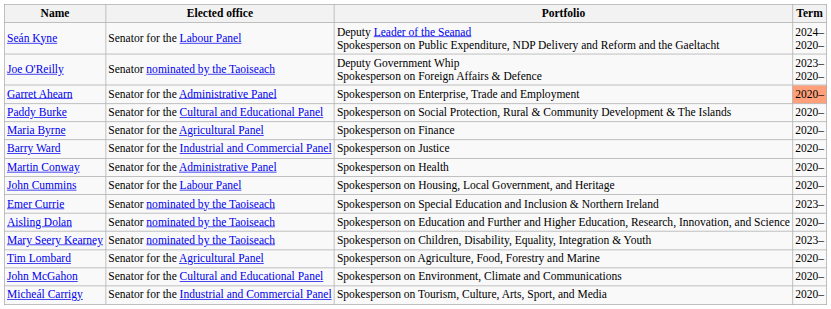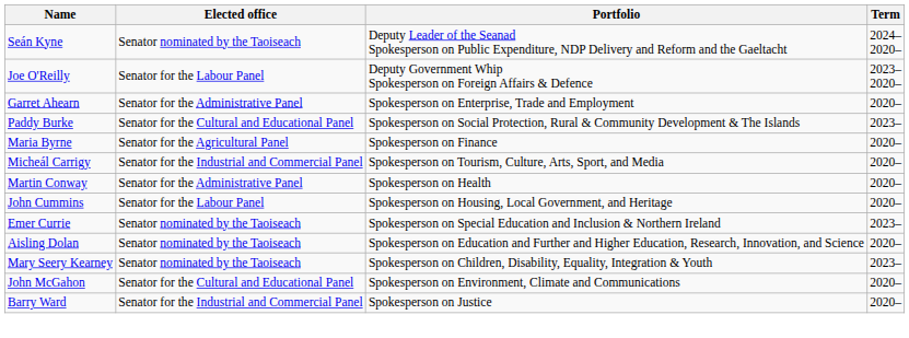 <table class="wikitable">
 <tr>
 <th>Name</th>
 <th>Elected office</th>
 <th>Portfolio</th>
 <th>Term</th>
 </tr>
 <tr>
 <td><a href='#'>Seán Kyne</a></td>
-<td>Senator for the <a href='#'>Labour Panel</a></td>
+<td>Senator <a href='#'>nominated by the Taoiseach</a></td>
 <td>Deputy <a href='#'>Leader of the Seanad</a><br>Spokesperson on Public Expenditure, NDP Delivery and Reform and the Gaeltacht</td>
 <td>2024–<br>2020–</td>
 </tr>
 <tr>
 <td><a href='#'>Joe O'Reilly</a></td>
-<td>Senator <a href='#'>nominated by the Taoiseach</a></td>
+<td>Senator for the <a href='#'>Labour Panel</a></td>
 <td>Deputy Government Whip<br>Spokesperson on Foreign Affairs & Defence</td>
 <td>2023–<br>2020–</td>
 </tr>
 <tr>
 <td><a href='#'>Garret Ahearn</a></td>
 <td>Senator for the <a href='#'>Administrative Panel</a></td>
 <td>Spokesperson on Enterprise, Trade and Employment</td>
-<td style="background: lightsalmon;">2020–</td>
+<td>2020–</td>
 </tr>
 <tr>
 <td><a href='#'>Paddy Burke</a></td>
 <td>Senator for the <a href='#'>Cultural and Educational Panel</a></td>
 <td>Spokesperson on Social Protection, Rural & Community Development & The Islands</td>
-<td>2020–</td>
+<td>2023–</td>
 </tr>
 <tr>
 <td><a href='#'>Maria Byrne</a></td>
 <td>Senator for the <a href='#'>Agricultural Panel</a></td>
 <td>Spokesperson on Finance</td>
 <td>2020–</td>
 </tr>
 <tr>
-<td><a href='#'>Barry Ward</a></td>
+<td><a href='#'>Micheál Carrigy</a></td>
 <td>Senator for the <a href='#'>Industrial and Commercial Panel</a></td>
-<td>Spokesperson on Justice</td>
+<td>Spokesperson on Tourism, Culture, Arts, Sport, and Media</td>
 <td>2020–</td>
 </tr>
 <tr>
 <td><a href='#'>Martin Conway</a></td>
 <td>Senator for the <a href='#'>Administrative Panel</a></td>
 <td>Spokesperson on Health</td>
 <td>2020–</td>
 </tr>
 <tr>
 <td><a href='#'>John Cummins</a></td>
 <td>Senator for the <a href='#'>Labour Panel</a></td>
 <td>Spokesperson on Housing, Local Government, and Heritage</td>
 <td>2020–</td>
 </tr>
 <tr>
 <td><a href='#'>Emer Currie</a></td>
 <td>Senator <a href='#'>nominated by the Taoiseach</a></td>
 <td>Spokesperson on Special Education and Inclusion & Northern Ireland</td>
 <td>2023–</td>
 </tr>
 <tr>
 <td><a href='#'>Aisling Dolan</a></td>
 <td>Senator <a href='#'>nominated by the Taoiseach</a></td>
 <td>Spokesperson on Education and Further and Higher Education, Research, Innovation, and Science</td>
 <td>2020–</td>
 </tr>
 <tr>
 <td><a href='#'>Mary Seery Kearney</a></td>
 <td>Senator <a href='#'>nominated by the Taoiseach</a></td>
 <td>Spokesperson on Children, Disability, Equality, Integration & Youth</td>
 <td>2023–</td>
 </tr>
 <tr>
-<td><a href='#'>Tim Lombard</a></td>
-<td>Senator for the <a href='#'>Agricultural Panel</a></td>
-<td>Spokesperson on Agriculture, Food, Forestry and Marine</td>
-<td>2020–</td>
-</tr>
-<tr>
 <td><a href='#'>John McGahon</a></td>
 <td>Senator for the <a href='#'>Cultural and Educational Panel</a></td>
 <td>Spokesperson on Environment, Climate and Communications</td>
 <td>2020–</td>
 </tr>
 <tr>
-<td><a href='#'>Micheál Carrigy</a></td>
+<td><a href='#'>Barry Ward</a></td>
 <td>Senator for the <a href='#'>Industrial and Commercial Panel</a></td>
-<td>Spokesperson on Tourism, Culture, Arts, Sport, and Media</td>
+<td>Spokesperson on Justice</td>
 <td>2020–</td>
 </tr>
 </table>
